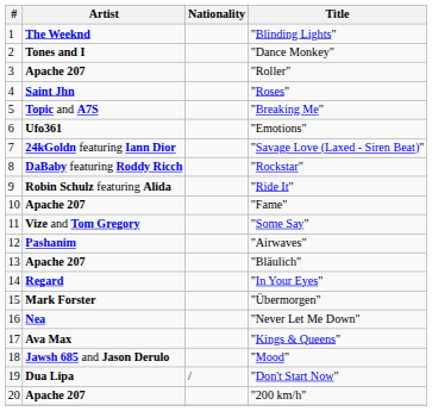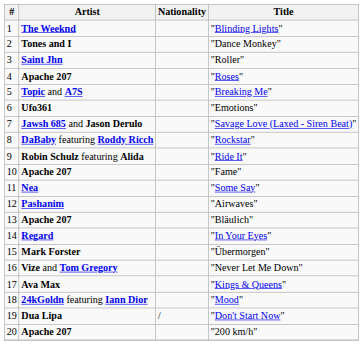 <table class="wikitable sortable">
 <tr>
 <th>#</th>
 <th>Artist</th>
 <th>Nationality</th>
 <th>Title</th>
 </tr>
 <tr>
 <td>1</td>
 <td><strong><a href='#'>The Weeknd</a></strong></td>
 <td></td>
 <td>"<a href='#'>Blinding Lights</a>"</td>
 </tr>
 <tr>
 <td>2</td>
 <td><strong>Tones and I</strong></td>
 <td></td>
 <td>"Dance Monkey"</td>
 </tr>
 <tr>
 <td>3</td>
-<td><strong>Apache 207</strong></td>
+<td><strong><a href='#'>Saint Jhn</a></strong></td>
 <td></td>
 <td>"Roller"</td>
 </tr>
 <tr>
 <td>4</td>
-<td><strong><a href='#'>Saint Jhn</a></strong></td>
+<td><strong>Apache 207</strong></td>
 <td></td>
 <td>"<a href='#'>Roses</a>"</td>
 </tr>
 <tr>
 <td>5</td>
 <td><strong><a href='#'>Topic</a></strong> and <strong><a href='#'>A7S</a></strong></td>
 <td><br></td>
 <td>"<a href='#'>Breaking Me</a>"</td>
 </tr>
 <tr>
 <td>6</td>
 <td><strong>Ufo361</strong></td>
 <td></td>
 <td>"Emotions"</td>
 </tr>
 <tr>
 <td>7</td>
-<td><strong><a href='#'>24kGoldn</a></strong> featuring <strong><a href='#'>Iann Dior</a></strong></td>
+<td><strong><a href='#'>Jawsh 685</a></strong> and <strong>Jason Derulo</strong></td>
 <td><br></td>
 <td>"<a href='#'>Savage Love (Laxed - Siren Beat)</a>"</td>
 </tr>
 <tr>
 <td>8</td>
 <td><strong><a href='#'>DaBaby</a></strong> featuring <strong><a href='#'>Roddy Ricch</a></strong></td>
 <td></td>
 <td>"<a href='#'>Rockstar</a>"</td>
 </tr>
 <tr>
 <td>9</td>
 <td><strong>Robin Schulz</strong> featuring <strong>Alida</strong></td>
 <td></td>
 <td>"<a href='#'>Ride It</a>"</td>
 </tr>
 <tr>
 <td>10</td>
 <td><strong>Apache 207</strong></td>
 <td></td>
 <td>"Fame"</td>
 </tr>
 <tr>
 <td>11</td>
-<td><strong>Vize</strong> and <strong><a href='#'>Tom Gregory</a></strong></td>
+<td><strong><a href='#'>Nea</a></strong></td>
 <td></td>
 <td>"<a href='#'>Some Say</a>"</td>
 </tr>
 <tr>
 <td>12</td>
 <td><strong><a href='#'>Pashanim</a></strong></td>
 <td></td>
 <td>"Airwaves"</td>
 </tr>
 <tr>
 <td>13</td>
 <td><strong>Apache 207</strong></td>
 <td></td>
 <td>"Bläulich"</td>
 </tr>
 <tr>
 <td>14</td>
 <td><strong><a href='#'>Regard</a></strong></td>
 <td><br></td>
 <td>"<a href='#'>In Your Eyes</a>"</td>
 </tr>
 <tr>
 <td>15</td>
 <td><strong>Mark Forster</strong></td>
 <td></td>
 <td>"Übermorgen"</td>
 </tr>
 <tr>
 <td>16</td>
-<td><strong><a href='#'>Nea</a></strong></td>
+<td><strong>Vize</strong> and <strong><a href='#'>Tom Gregory</a></strong></td>
 <td><br></td>
 <td>"Never Let Me Down"</td>
 </tr>
 <tr>
 <td>17</td>
 <td><strong>Ava Max</strong></td>
 <td></td>
 <td>"<a href='#'>Kings & Queens</a>"</td>
 </tr>
 <tr>
 <td>18</td>
-<td><strong><a href='#'>Jawsh 685</a></strong> and <strong>Jason Derulo</strong></td>
+<td><strong><a href='#'>24kGoldn</a></strong> featuring <strong><a href='#'>Iann Dior</a></strong></td>
 <td></td>
 <td>"<a href='#'>Mood</a>"</td>
 </tr>
 <tr>
 <td>19</td>
 <td><strong>Dua Lipa</strong></td>
 <td>/</td>
 <td>"<a href='#'>Don't Start Now</a>"</td>
 </tr>
 <tr>
 <td>20</td>
 <td><strong>Apache 207</strong></td>
 <td></td>
 <td>"200 km/h"</td>
 </tr>
 <tr>
 </tr>
 </table>
